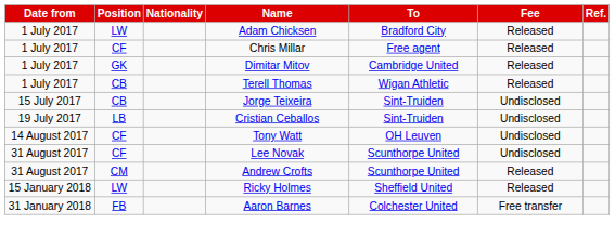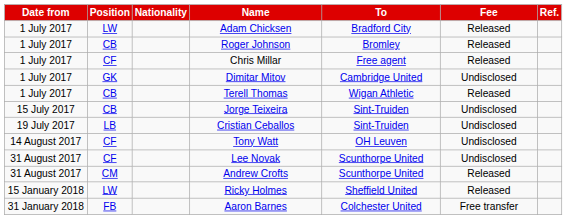 <table class="wikitable"  style="text-align:center; font-size:90%; ">
 <tr>
 <th style="background:#DD0000; color:white; width:110px;">Date from</th>
 <th style="background:#DD0000; color:white; width:50px;">Position</th>
 <th style="background:#DD0000; color:white; width:50px;">Nationality</th>
 <th style="background:#DD0000; color:white; width:180px;">Name</th>
 <th style="background:#DD0000; color:white; width:160px;">To</th>
 <th style="background:#DD0000; color:white; width:130px;">Fee</th>
 <th style="background:#DD0000; color:white; width:25px;">Ref.</th>
 </tr>
 <tr>
 <td>1 July 2017</td>
 <td><a href='#'>LW</a></td>
 <td></td>
 <td><a href='#'>Adam Chicksen</a></td>
 <td><a href='#'>Bradford City</a></td>
 <td>Released</td>
 <td></td>
 </tr>
 <tr>
 <td>1 July 2017</td>
+<td><a href='#'>CB</a></td>
+<td></td>
+<td><a href='#'>Roger Johnson</a></td>
+<td><a href='#'>Bromley</a></td>
+<td>Released</td>
+<td></td>
+</tr>
+<tr>
+<td>1 July 2017</td>
 <td><a href='#'>CF</a></td>
 <td></td>
 <td>Chris Millar</td>
 <td><a href='#'>Free agent</a></td>
 <td>Released</td>
 <td></td>
 </tr>
 <tr>
 <td>1 July 2017</td>
 <td><a href='#'>GK</a></td>
 <td></td>
 <td><a href='#'>Dimitar Mitov</a></td>
 <td><a href='#'>Cambridge United</a></td>
-<td>Released</td>
+<td>Undisclosed</td>
 <td></td>
 </tr>
 <tr>
 <td>1 July 2017</td>
 <td><a href='#'>CB</a></td>
 <td></td>
 <td><a href='#'>Terell Thomas</a></td>
 <td><a href='#'>Wigan Athletic</a></td>
 <td>Released</td>
 <td></td>
 </tr>
 <tr>
 <td>15 July 2017</td>
 <td><a href='#'>CB</a></td>
 <td></td>
 <td><a href='#'>Jorge Teixeira</a></td>
 <td><a href='#'>Sint-Truiden</a></td>
 <td>Undisclosed</td>
 <td></td>
 </tr>
 <tr>
 <td>19 July 2017</td>
 <td><a href='#'>LB</a></td>
 <td></td>
 <td><a href='#'>Cristian Ceballos</a></td>
 <td><a href='#'>Sint-Truiden</a></td>
 <td>Undisclosed</td>
 <td></td>
 </tr>
 <tr>
 <td>14 August 2017</td>
 <td><a href='#'>CF</a></td>
 <td></td>
 <td><a href='#'>Tony Watt</a></td>
 <td><a href='#'>OH Leuven</a></td>
 <td>Undisclosed</td>
 <td></td>
 </tr>
 <tr>
 <td>31 August 2017</td>
 <td><a href='#'>CF</a></td>
 <td></td>
 <td><a href='#'>Lee Novak</a></td>
 <td><a href='#'>Scunthorpe United</a></td>
 <td>Undisclosed</td>
 <td></td>
 </tr>
 <tr>
 <td>31 August 2017</td>
 <td><a href='#'>CM</a></td>
 <td></td>
 <td><a href='#'>Andrew Crofts</a></td>
 <td><a href='#'>Scunthorpe United</a></td>
 <td>Released</td>
 <td> </td>
 </tr>
 <tr>
 <td>15 January 2018</td>
 <td><a href='#'>LW</a></td>
 <td></td>
 <td><a href='#'>Ricky Holmes</a></td>
 <td><a href='#'>Sheffield United</a></td>
 <td>Released</td>
 <td></td>
 </tr>
 <tr>
 <td>31 January 2018</td>
 <td><a href='#'>FB</a></td>
 <td></td>
 <td><a href='#'>Aaron Barnes</a></td>
 <td><a href='#'>Colchester United</a></td>
 <td>Free transfer</td>
 <td></td>
 </tr>
 </table>
